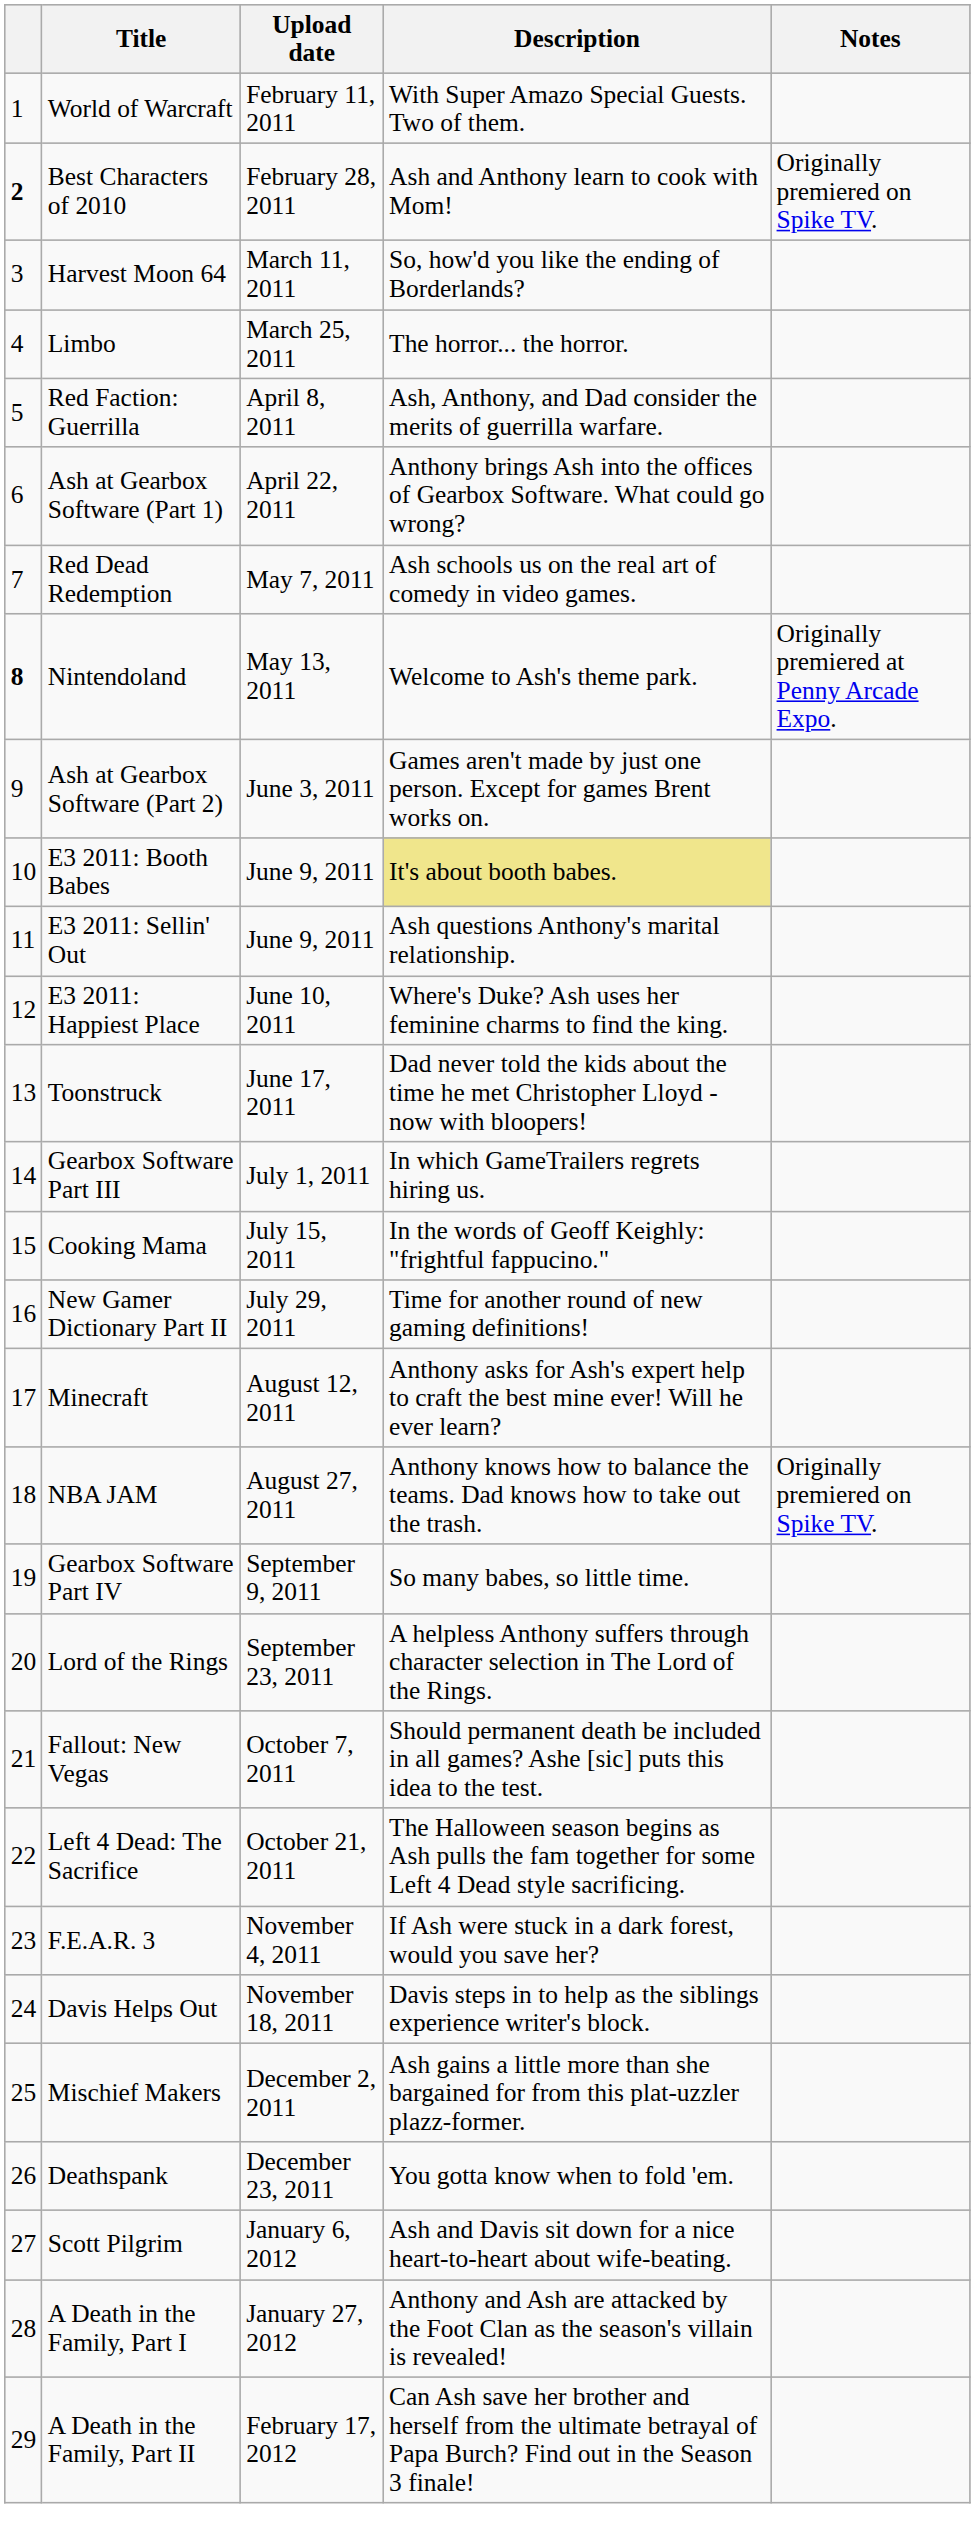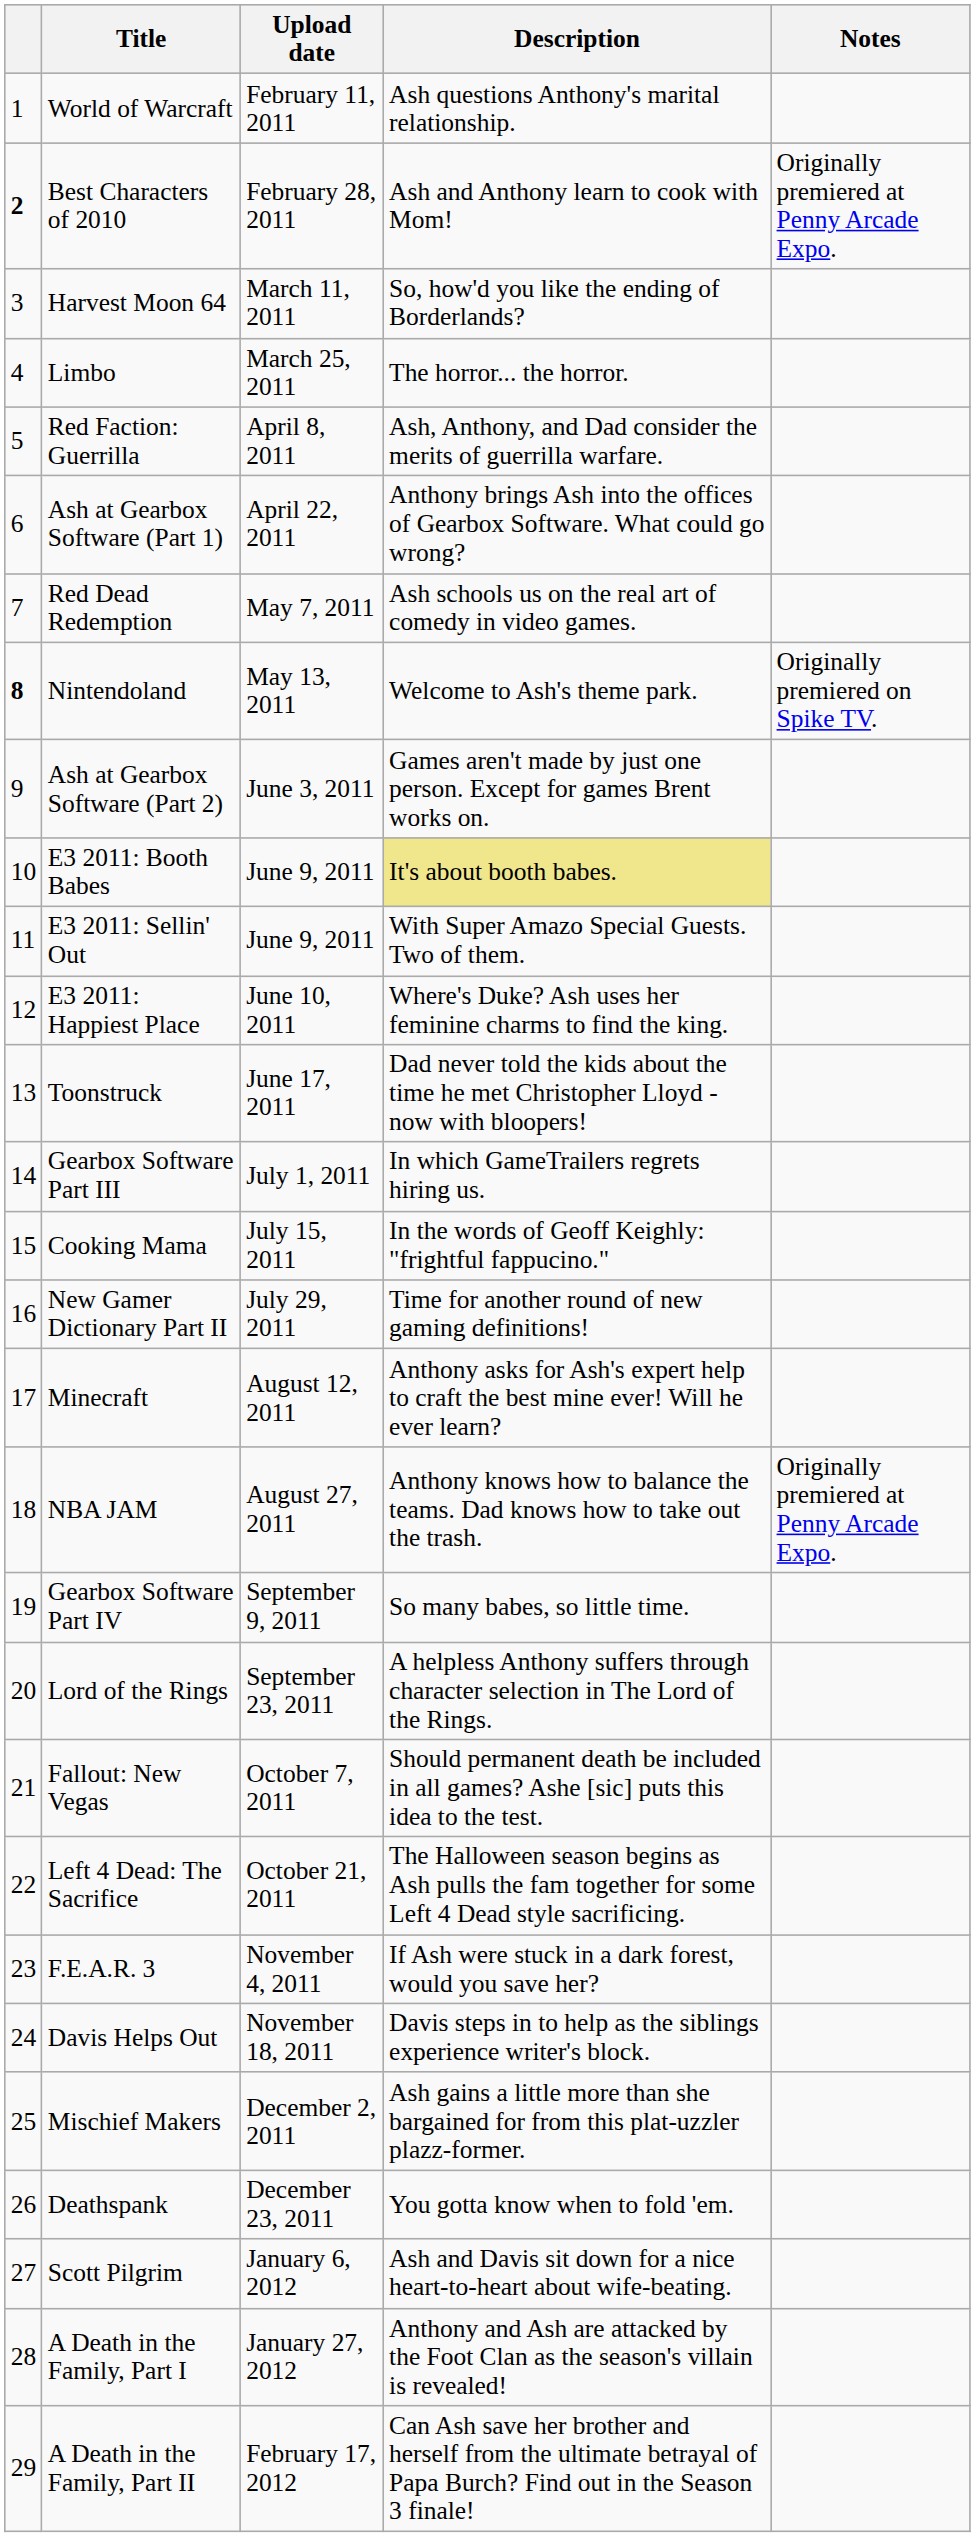 <table class="wikitable">
 <tr>
 <th></th>
 <th>Title</th>
 <th>Upload date</th>
 <th>Description</th>
 <th>Notes</th>
 </tr>
 <tr>
 <td>1</td>
 <td>World of Warcraft</td>
 <td>February 11, 2011</td>
-<td>With Super Amazo Special Guests. Two of them.</td>
+<td>Ash questions Anthony's marital relationship.</td>
 <td></td>
 </tr>
 <tr>
 <td><strong>2</strong></td>
 <td>Best Characters of 2010</td>
 <td>February 28, 2011</td>
 <td>Ash and Anthony learn to cook with Mom!</td>
-<td>Originally premiered on <a href='#'>Spike TV</a>.</td>
+<td>Originally premiered at <a href='#'>Penny Arcade Expo</a>.</td>
 </tr>
 <tr>
 <td>3</td>
 <td>Harvest Moon 64</td>
 <td>March 11, 2011</td>
 <td>So, how'd you like the ending of Borderlands?</td>
 <td></td>
 </tr>
 <tr>
 <td>4</td>
 <td>Limbo</td>
 <td>March 25, 2011</td>
 <td>The horror... the horror.</td>
 <td></td>
 </tr>
 <tr>
 <td>5</td>
 <td>Red Faction: Guerrilla</td>
 <td>April 8, 2011</td>
 <td>Ash, Anthony, and Dad consider the merits of guerrilla warfare.</td>
 <td></td>
 </tr>
 <tr>
 <td>6</td>
 <td>Ash at Gearbox Software (Part 1)</td>
 <td>April 22, 2011</td>
 <td>Anthony brings Ash into the offices of Gearbox Software. What could go wrong?</td>
 <td></td>
 </tr>
 <tr>
 <td>7</td>
 <td>Red Dead Redemption</td>
 <td>May 7, 2011</td>
 <td>Ash schools us on the real art of comedy in video games.</td>
 <td></td>
 </tr>
 <tr>
 <td><strong>8</strong></td>
 <td>Nintendoland</td>
 <td>May 13, 2011</td>
 <td>Welcome to Ash's theme park.</td>
-<td>Originally premiered at <a href='#'>Penny Arcade Expo</a>.</td>
+<td>Originally premiered on <a href='#'>Spike TV</a>.</td>
 </tr>
 <tr>
 <td>9</td>
 <td>Ash at Gearbox Software (Part 2)</td>
 <td>June 3, 2011</td>
 <td>Games aren't made by just one person. Except for games Brent works on.</td>
 <td></td>
 </tr>
 <tr>
 <td>10</td>
 <td>E3 2011: Booth Babes</td>
 <td>June 9, 2011</td>
 <td style="background: khaki;">It's about booth babes.</td>
 <td></td>
 </tr>
 <tr>
 <td>11</td>
 <td>E3 2011: Sellin' Out</td>
 <td>June 9, 2011</td>
-<td>Ash questions Anthony's marital relationship.</td>
+<td>With Super Amazo Special Guests. Two of them.</td>
 <td></td>
 </tr>
 <tr>
 <td>12</td>
 <td>E3 2011: Happiest Place</td>
 <td>June 10, 2011</td>
 <td>Where's Duke? Ash uses her feminine charms to find the king.</td>
 <td></td>
 </tr>
 <tr>
 <td>13</td>
 <td>Toonstruck</td>
 <td>June 17, 2011</td>
 <td>Dad never told the kids about the time he met Christopher Lloyd - now with bloopers!</td>
 <td></td>
 </tr>
 <tr>
 <td>14</td>
 <td>Gearbox Software Part III</td>
 <td>July 1, 2011</td>
 <td>In which GameTrailers regrets hiring us.</td>
 <td></td>
 </tr>
 <tr>
 <td>15</td>
 <td>Cooking Mama</td>
 <td>July 15, 2011</td>
 <td>In the words of Geoff Keighly: "frightful fappucino."</td>
 <td></td>
 </tr>
 <tr>
 <td>16</td>
 <td>New Gamer Dictionary Part II</td>
 <td>July 29, 2011</td>
 <td>Time for another round of new gaming definitions!</td>
 <td></td>
 </tr>
 <tr>
 <td>17</td>
 <td>Minecraft</td>
 <td>August 12, 2011</td>
 <td>Anthony asks for Ash's expert help to craft the best mine ever! Will he ever learn?</td>
 <td></td>
 </tr>
 <tr>
 <td>18</td>
 <td>NBA JAM</td>
 <td>August 27, 2011</td>
 <td>Anthony knows how to balance the teams. Dad knows how to take out the trash.</td>
-<td>Originally premiered on <a href='#'>Spike TV</a>.</td>
+<td>Originally premiered at <a href='#'>Penny Arcade Expo</a>.</td>
 </tr>
 <tr>
 <td>19</td>
 <td>Gearbox Software Part IV</td>
 <td>September 9, 2011</td>
 <td>So many babes, so little time.</td>
 <td></td>
 </tr>
 <tr>
 <td>20</td>
 <td>Lord of the Rings</td>
 <td>September 23, 2011</td>
 <td>A helpless Anthony suffers through character selection in The Lord of the Rings.</td>
 <td></td>
 </tr>
 <tr>
 <td>21</td>
 <td>Fallout: New Vegas</td>
 <td>October 7, 2011</td>
 <td>Should permanent death be included in all games? Ashe [sic] puts this idea to the test.</td>
 <td></td>
 </tr>
 <tr>
 <td>22</td>
 <td>Left 4 Dead: The Sacrifice</td>
 <td>October 21, 2011</td>
 <td>The Halloween season begins as Ash pulls the fam together for some Left 4 Dead style sacrificing.</td>
 <td></td>
 </tr>
 <tr>
 <td>23</td>
 <td>F.E.A.R. 3</td>
 <td>November 4, 2011</td>
 <td>If Ash were stuck in a dark forest, would you save her?</td>
 <td></td>
 </tr>
 <tr>
 <td>24</td>
 <td>Davis Helps Out</td>
 <td>November 18, 2011</td>
 <td>Davis steps in to help as the siblings experience writer's block.</td>
 <td></td>
 </tr>
 <tr>
 <td>25</td>
 <td>Mischief Makers</td>
 <td>December 2, 2011</td>
 <td>Ash gains a little more than she bargained for from this plat-uzzler plazz-former.</td>
 <td></td>
 </tr>
 <tr>
 <td>26</td>
 <td>Deathspank</td>
 <td>December 23, 2011</td>
 <td>You gotta know when to fold 'em.</td>
 <td></td>
 </tr>
 <tr>
 <td>27</td>
 <td>Scott Pilgrim</td>
 <td>January 6, 2012</td>
 <td>Ash and Davis sit down for a nice heart-to-heart about wife-beating.</td>
 <td></td>
 </tr>
 <tr>
 <td>28</td>
 <td>A Death in the Family, Part I</td>
 <td>January 27, 2012</td>
 <td>Anthony and Ash are attacked by the Foot Clan as the season's villain is revealed!</td>
 <td></td>
 </tr>
 <tr>
 <td>29</td>
 <td>A Death in the Family, Part II</td>
 <td>February 17, 2012</td>
 <td>Can Ash save her brother and herself from the ultimate betrayal of Papa Burch? Find out in the Season 3 finale!</td>
 <td></td>
 </tr>
 </table>
